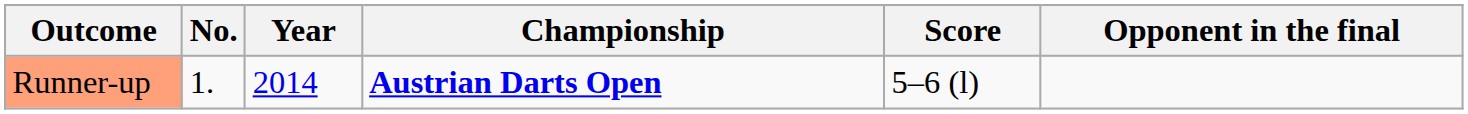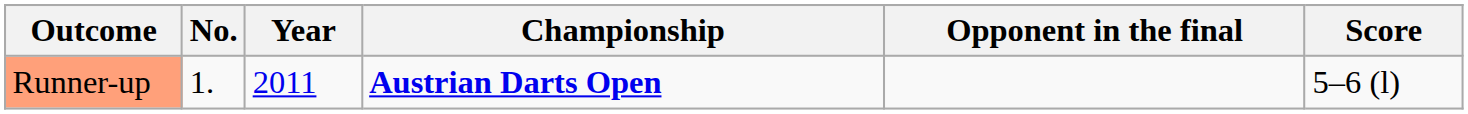 <table class="sortable wikitable">
 <tr>
 <th style="width:80px;">Outcome</th>
 <th style="width:20px;">No.</th>
 <th style="width:50px;">Year</th>
 <th style="width:250px;">Championship</th>
+<th style="width:200px;">Opponent in the final</th>
 <th style="width:70px;">Score</th>
-<th style="width:200px;">Opponent in the final</th>
 </tr>
 <tr style>
 <td style="background:#ffa07a;">Runner-up</td>
 <td>1.</td>
-<td><a href='#'>2014</a></td>
+<td><a href='#'>2011</a></td>
 <td><strong><a href='#'>Austrian Darts Open</a></strong></td>
+<td></td>
 <td>5–6 (l)</td>
-<td></td>
 </tr>
 </table>
